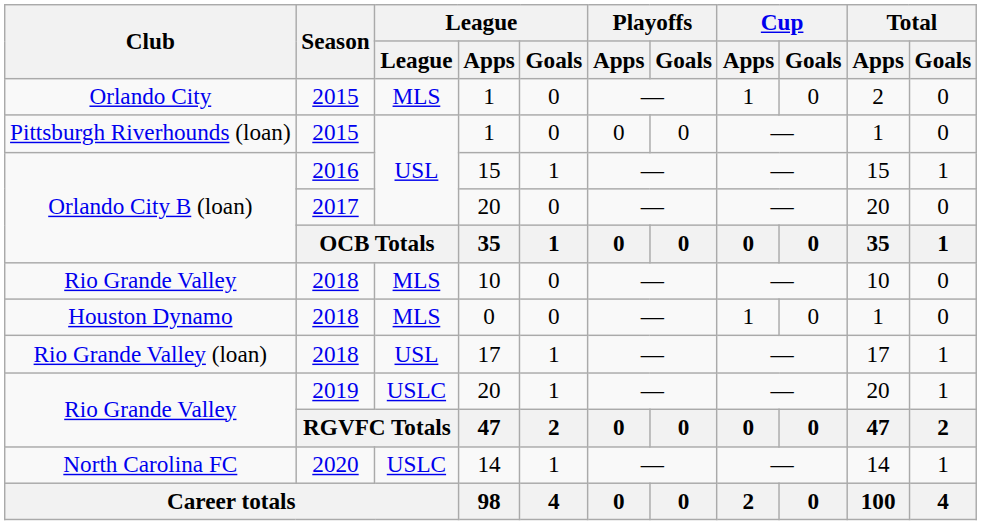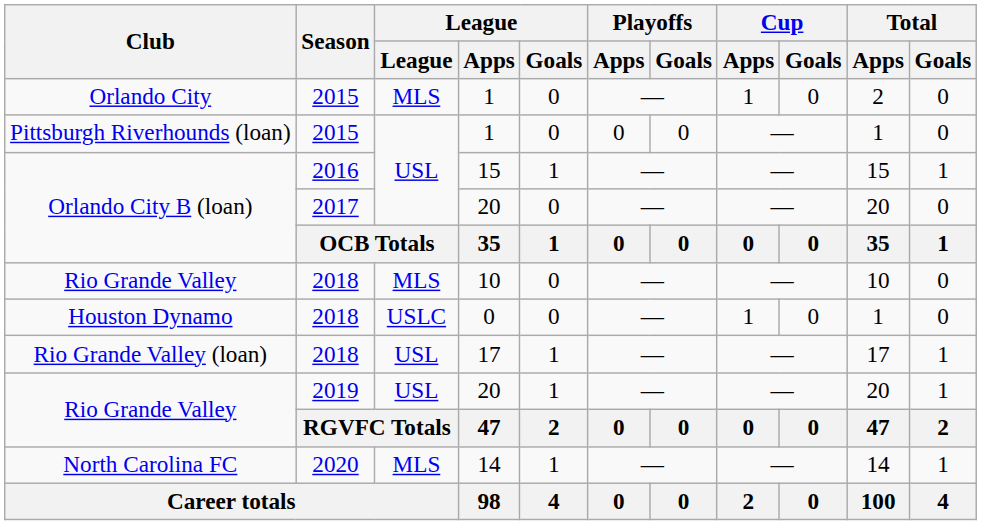 <table class="wikitable" Style="text-align: center">
 <tr>
 <th rowspan="2">Club</th>
 <th rowspan="2">Season</th>
 <th colspan="3">League</th>
 <th colspan="2">Playoffs</th>
 <th colspan="2"><a href='#'>Cup</a></th>
 <th colspan="2">Total</th>
 </tr>
 <tr>
 <th>League</th>
 <th>Apps</th>
 <th>Goals</th>
 <th>Apps</th>
 <th>Goals</th>
 <th>Apps</th>
 <th>Goals</th>
 <th>Apps</th>
 <th>Goals</th>
 </tr>
 <tr>
 <td><a href='#'>Orlando City</a></td>
 <td><a href='#'>2015</a></td>
 <td><a href='#'>MLS</a></td>
 <td>1</td>
 <td>0</td>
 <td colspan="2">—</td>
 <td>1</td>
 <td>0</td>
 <td>2</td>
 <td>0</td>
 </tr>
 <tr>
 <td><a href='#'>Pittsburgh Riverhounds</a> (loan)</td>
 <td><a href='#'>2015</a></td>
 <td rowspan="3"><a href='#'>USL</a></td>
 <td>1</td>
 <td>0</td>
 <td>0</td>
 <td>0</td>
 <td colspan="2">—</td>
 <td>1</td>
 <td>0</td>
 </tr>
 <tr>
 <td rowspan="3"><a href='#'>Orlando City B</a> (loan)</td>
 <td><a href='#'>2016</a></td>
 <td>15</td>
 <td>1</td>
 <td colspan="2">—</td>
 <td colspan="2">—</td>
 <td>15</td>
 <td>1</td>
 </tr>
 <tr>
 <td><a href='#'>2017</a></td>
 <td>20</td>
 <td>0</td>
 <td colspan="2">—</td>
 <td colspan="2">—</td>
 <td>20</td>
 <td>0</td>
 </tr>
 <tr>
 <th colspan="2">OCB Totals</th>
 <th>35</th>
 <th>1</th>
 <th>0</th>
 <th>0</th>
 <th>0</th>
 <th>0</th>
 <th>35</th>
 <th>1</th>
 </tr>
 <tr>
 <td><a href='#'>Rio Grande Valley</a></td>
 <td><a href='#'>2018</a></td>
 <td><a href='#'>MLS</a></td>
 <td>10</td>
 <td>0</td>
 <td colspan="2">—</td>
 <td colspan="2">—</td>
 <td>10</td>
 <td>0</td>
 </tr>
 <tr>
 <td><a href='#'>Houston Dynamo</a></td>
 <td><a href='#'>2018</a></td>
-<td><a href='#'>MLS</a></td>
+<td><a href='#'>USLC</a></td>
 <td>0</td>
 <td>0</td>
 <td colspan="2">—</td>
 <td>1</td>
 <td>0</td>
 <td>1</td>
 <td>0</td>
 </tr>
 <tr>
 <td><a href='#'>Rio Grande Valley</a> (loan)</td>
 <td><a href='#'>2018</a></td>
 <td><a href='#'>USL</a></td>
 <td>17</td>
 <td>1</td>
 <td colspan="2">—</td>
 <td colspan="2">—</td>
 <td>17</td>
 <td>1</td>
 </tr>
 <tr>
 <td rowspan="2"><a href='#'>Rio Grande Valley</a></td>
 <td><a href='#'>2019</a></td>
-<td><a href='#'>USLC</a></td>
+<td><a href='#'>USL</a></td>
 <td>20</td>
 <td>1</td>
 <td colspan="2">—</td>
 <td colspan="2">—</td>
 <td>20</td>
 <td>1</td>
 </tr>
 <tr>
 <th colspan="2">RGVFC Totals</th>
 <th>47</th>
 <th>2</th>
 <th>0</th>
 <th>0</th>
 <th>0</th>
 <th>0</th>
 <th>47</th>
 <th>2</th>
 </tr>
 <tr>
 <td><a href='#'>North Carolina FC</a></td>
 <td><a href='#'>2020</a></td>
-<td><a href='#'>USLC</a></td>
+<td><a href='#'>MLS</a></td>
 <td>14</td>
 <td>1</td>
 <td colspan="2">—</td>
 <td colspan="2">—</td>
 <td>14</td>
 <td>1</td>
 </tr>
 <tr>
 <th colspan="3">Career totals</th>
 <th>98</th>
 <th>4</th>
 <th>0</th>
 <th>0</th>
 <th>2</th>
 <th>0</th>
 <th>100</th>
 <th>4</th>
 </tr>
 </table>
